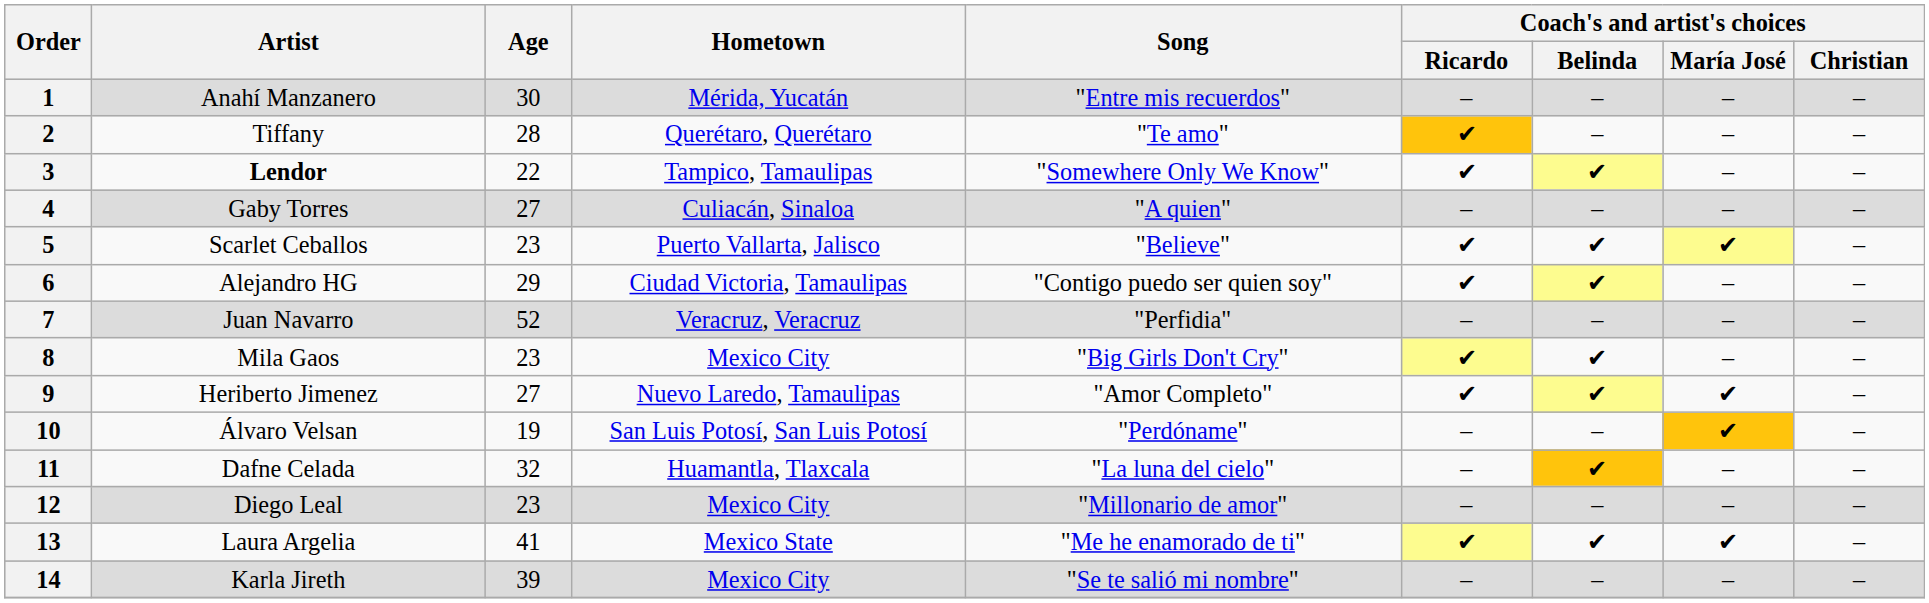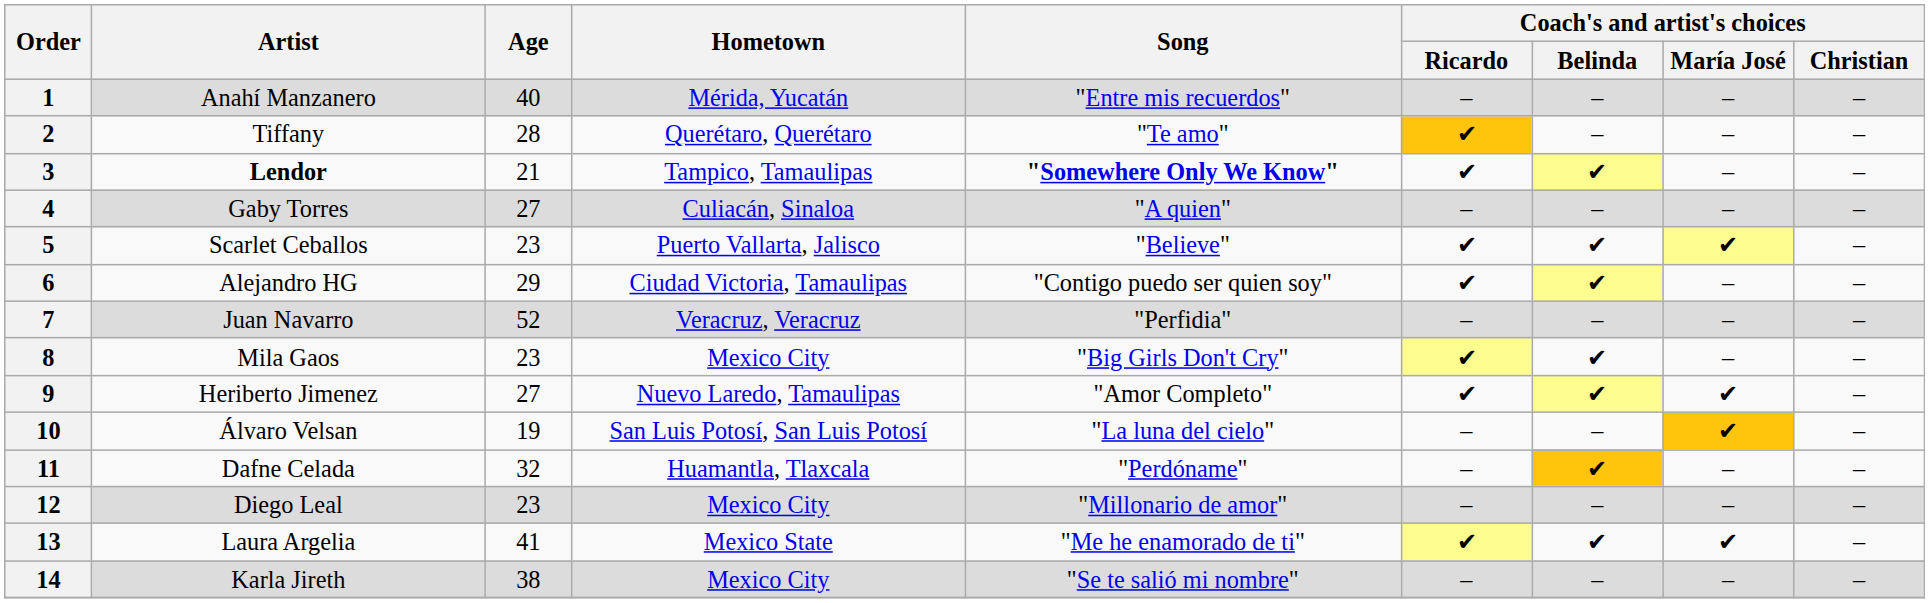 <table class="wikitable" style="text-align:center; line-height:17px; width:100%">
 <tr>
 <th scope="col" rowspan="2" style="width:04%">Order</th>
 <th scope="col" rowspan="2" style="width:18%">Artist</th>
 <th scope="col" rowspan="2" style="width:04%">Age</th>
 <th scope="col" rowspan="2" style="width:18%">Hometown</th>
 <th scope="col" rowspan="2" style="width:20%">Song</th>
 <th scope="col" colspan="4" style="width:24%">Coach's and artist's choices</th>
 </tr>
 <tr>
 <th style="width:06%">Ricardo</th>
 <th style="width:06%">Belinda</th>
 <th style="width:06%">María José</th>
 <th style="width:06%">Christian</th>
 </tr>
 <tr style="background:#dcdcdc">
 <th>1</th>
 <td>Anahí Manzanero</td>
-<td>30</td>
+<td>40</td>
 <td><a href='#'>Mérida, Yucatán</a></td>
 <td>"<a href='#'>Entre mis recuerdos</a>"</td>
 <td>–</td>
 <td>–</td>
 <td>–</td>
 <td>–</td>
 </tr>
 <tr>
 <th>2</th>
 <td>Tiffany</td>
 <td>28</td>
 <td><a href='#'>Querétaro</a>, <a href='#'>Querétaro</a></td>
 <td>"<a href='#'>Te amo</a>"</td>
 <td style="background:#ffc40c">✔</td>
 <td>–</td>
 <td>–</td>
 <td>–</td>
 </tr>
 <tr>
 <th>3</th>
 <td><strong>Lendor</strong></td>
-<td>22</td>
+<td>21</td>
 <td><a href='#'>Tampico</a>, <a href='#'>Tamaulipas</a></td>
-<td>"<a href='#'>Somewhere Only We Know</a>"</td>
+<td><strong>"<a href='#'>Somewhere Only We Know</a>"</strong></td>
 <td>✔</td>
 <td style="background:#fdfc8f">✔</td>
 <td>–</td>
 <td>–</td>
 </tr>
 <tr style="background:#dcdcdc">
 <th>4</th>
 <td>Gaby Torres</td>
 <td>27</td>
 <td><a href='#'>Culiacán</a>, <a href='#'>Sinaloa</a></td>
 <td>"<a href='#'>A quien</a>"</td>
 <td>–</td>
 <td>–</td>
 <td>–</td>
 <td>–</td>
 </tr>
 <tr>
 <th>5</th>
 <td>Scarlet Ceballos</td>
 <td>23</td>
 <td><a href='#'>Puerto Vallarta</a>, <a href='#'>Jalisco</a></td>
 <td>"<a href='#'>Believe</a>"</td>
 <td>✔</td>
 <td>✔</td>
 <td style="background:#fdfc8f">✔</td>
 <td>–</td>
 </tr>
 <tr>
 <th>6</th>
 <td>Alejandro HG</td>
 <td>29</td>
 <td><a href='#'>Ciudad Victoria</a>, <a href='#'>Tamaulipas</a></td>
 <td>"Contigo puedo ser quien soy"</td>
 <td>✔</td>
 <td style="background:#fdfc8f">✔</td>
 <td>–</td>
 <td>–</td>
 </tr>
 <tr style="background:#dcdcdc">
 <th>7</th>
 <td>Juan Navarro</td>
 <td>52</td>
 <td><a href='#'>Veracruz</a>, <a href='#'>Veracruz</a></td>
 <td>"Perfidia"</td>
 <td>–</td>
 <td>–</td>
 <td>–</td>
 <td>–</td>
 </tr>
 <tr>
 <th>8</th>
 <td>Mila Gaos</td>
 <td>23</td>
 <td><a href='#'>Mexico City</a></td>
 <td>"<a href='#'>Big Girls Don't Cry</a>"</td>
 <td style="background:#fdfc8f">✔</td>
 <td>✔</td>
 <td>–</td>
 <td>–</td>
 </tr>
 <tr>
 <th>9</th>
 <td>Heriberto Jimenez</td>
 <td>27</td>
 <td><a href='#'>Nuevo Laredo</a>, <a href='#'>Tamaulipas</a></td>
 <td>"Amor Completo"</td>
 <td>✔</td>
 <td style="background:#fdfc8f">✔</td>
 <td>✔</td>
 <td>–</td>
 </tr>
 <tr>
 <th>10</th>
 <td>Álvaro Velsan</td>
 <td>19</td>
 <td><a href='#'>San Luis Potosí</a>, <a href='#'>San Luis Potosí</a></td>
-<td>"<a href='#'>Perdóname</a>"</td>
+<td>"<a href='#'>La luna del cielo</a>"</td>
 <td>–</td>
 <td>–</td>
 <td style="background:#ffc40c">✔</td>
 <td>–</td>
 </tr>
 <tr>
 <th>11</th>
 <td>Dafne Celada</td>
 <td>32</td>
 <td><a href='#'>Huamantla</a>, <a href='#'>Tlaxcala</a></td>
-<td>"<a href='#'>La luna del cielo</a>"</td>
+<td>"<a href='#'>Perdóname</a>"</td>
 <td>–</td>
 <td style="background:#ffc40c">✔</td>
 <td>–</td>
 <td>–</td>
 </tr>
 <tr style="background:#dcdcdc">
 <th>12</th>
 <td>Diego Leal</td>
 <td>23</td>
 <td><a href='#'>Mexico City</a></td>
 <td>"<a href='#'>Millonario de amor</a>"</td>
 <td>–</td>
 <td>–</td>
 <td>–</td>
 <td>–</td>
 </tr>
 <tr>
 <th>13</th>
 <td>Laura Argelia</td>
 <td>41</td>
 <td><a href='#'>Mexico State</a></td>
 <td>"<a href='#'>Me he enamorado de ti</a>"</td>
 <td style="background:#fdfc8f">✔</td>
 <td>✔</td>
 <td>✔</td>
 <td>–</td>
 </tr>
 <tr style="background:#dcdcdc">
 <th>14</th>
 <td>Karla Jireth</td>
-<td>39</td>
+<td>38</td>
 <td><a href='#'>Mexico City</a></td>
 <td>"<a href='#'>Se te salió mi nombre</a>"</td>
 <td>–</td>
 <td>–</td>
 <td>–</td>
 <td>–</td>
 </tr>
 <tr>
 </tr>
 </table>
